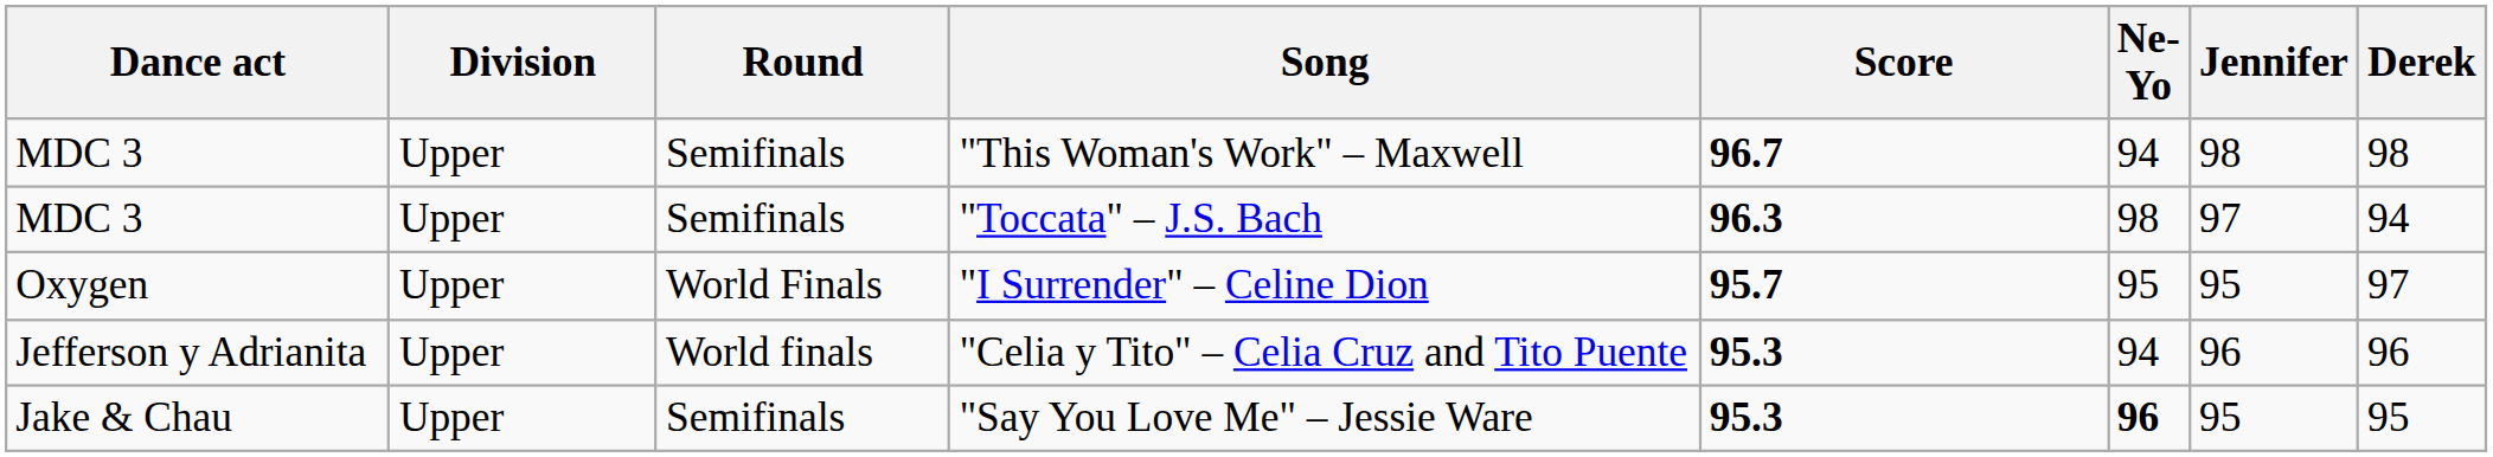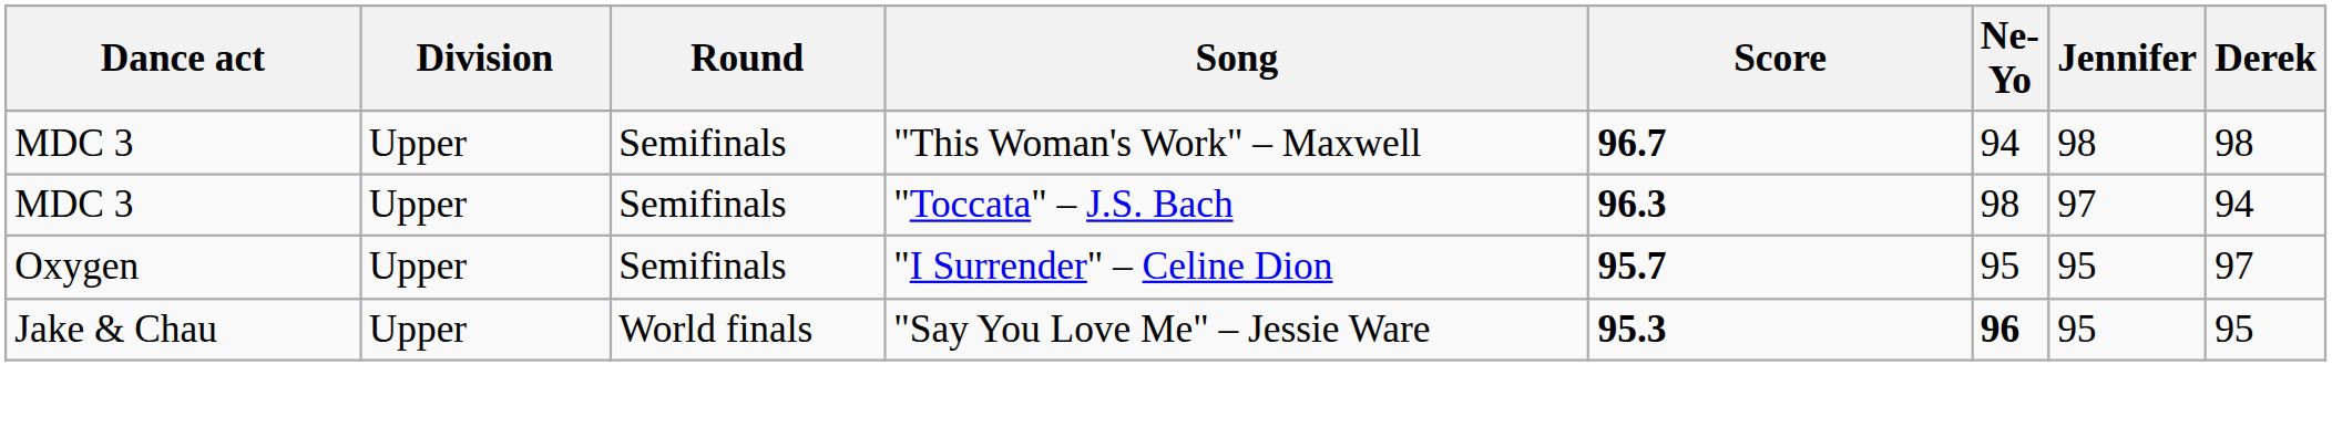 <table class="wikitable sortable" style="width:75%;">
 <tr>
 <th style="width:18%;">Dance act</th>
 <th style="width:12%;">Division</th>
 <th style="width:13%;">Round</th>
 <th style="width:37%;">Song</th>
 <th style="width:20%;">Score</th>
 <th style="width:20%;">Ne-Yo</th>
 <th style="width:20%;">Jennifer</th>
 <th style="width:20%;">Derek</th>
 </tr>
 <tr>
 <td>MDC 3</td>
 <td>Upper</td>
 <td>Semifinals</td>
 <td>"This Woman's Work" – Maxwell</td>
 <td><strong>96.7</strong></td>
 <td>94</td>
 <td>98</td>
 <td>98</td>
 </tr>
 <tr>
 <td>MDC 3</td>
 <td>Upper</td>
 <td>Semifinals</td>
 <td>"<a href='#'>Toccata</a>" – <a href='#'>J.S. Bach</a></td>
 <td><strong>96.3</strong></td>
 <td>98</td>
 <td>97</td>
 <td>94</td>
 </tr>
 <tr>
 <td>Oxygen</td>
 <td>Upper</td>
-<td>World Finals</td>
+<td>Semifinals</td>
 <td>"<a href='#'>I Surrender</a>" – <a href='#'>Celine Dion</a></td>
 <td><strong>95.7</strong></td>
 <td>95</td>
 <td>95</td>
 <td>97</td>
 </tr>
 <tr>
-<td>Jefferson y Adrianita</td>
+<td>Jake & Chau</td>
 <td>Upper</td>
 <td>World finals</td>
-<td>"Celia y Tito" – <a href='#'>Celia Cruz</a> and <a href='#'>Tito Puente</a></td>
-<td><strong>95.3</strong></td>
-<td>94</td>
-<td>96</td>
-<td>96</td>
-</tr>
-<tr>
-<td>Jake & Chau</td>
-<td>Upper</td>
-<td>Semifinals</td>
 <td>"Say You Love Me" – Jessie Ware</td>
 <td><strong>95.3</strong></td>
 <td><strong>96</strong></td>
 <td>95</td>
 <td>95</td>
 </tr>
 </table>
